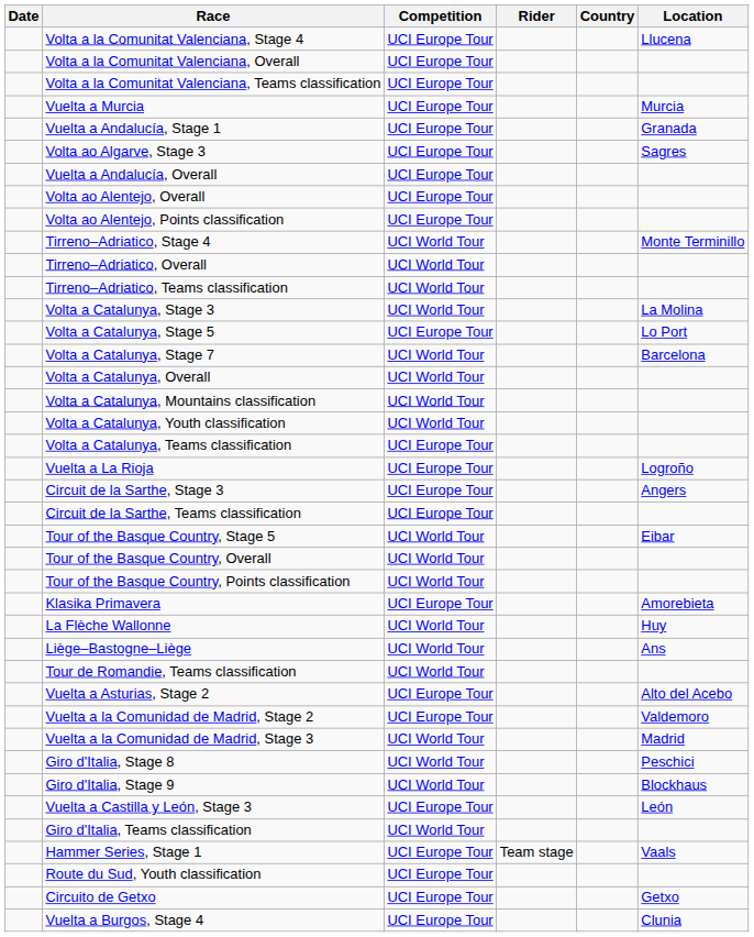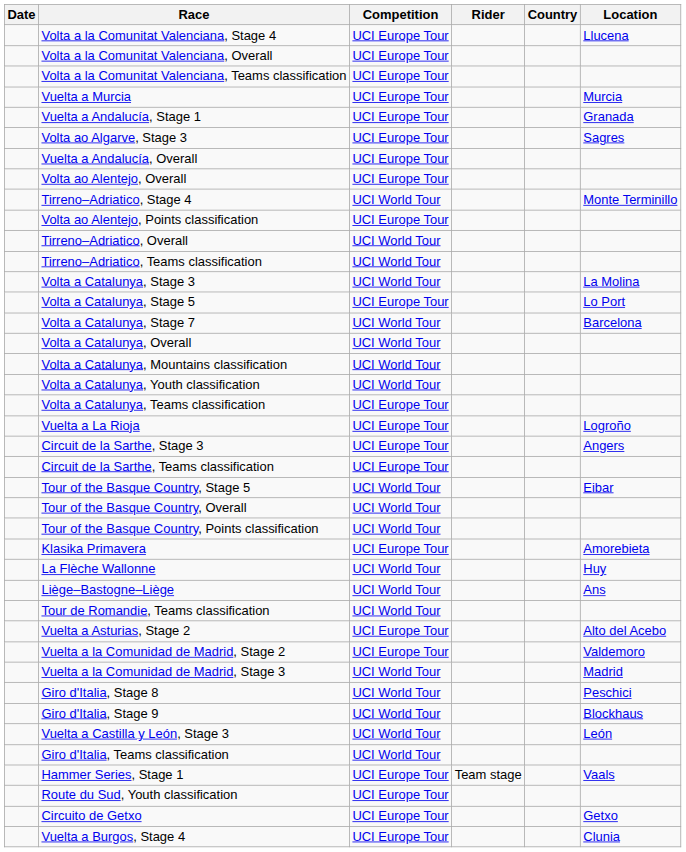 <table class="wikitable sortable">
 <tr>
 <th>Date</th>
 <th>Race</th>
 <th>Competition</th>
 <th>Rider</th>
 <th>Country</th>
 <th>Location</th>
 </tr>
 <tr>
 <td></td>
 <td><a href='#'>Volta a la Comunitat Valenciana</a>, Stage 4</td>
 <td><a href='#'>UCI Europe Tour</a></td>
 <td></td>
 <td></td>
 <td><a href='#'>Llucena</a></td>
 </tr>
 <tr>
 <td></td>
 <td><a href='#'>Volta a la Comunitat Valenciana</a>, Overall</td>
 <td><a href='#'>UCI Europe Tour</a></td>
 <td></td>
 <td></td>
 <td></td>
 </tr>
 <tr>
 <td></td>
 <td><a href='#'>Volta a la Comunitat Valenciana</a>, Teams classification</td>
 <td><a href='#'>UCI Europe Tour</a></td>
 <td align="center"></td>
 <td></td>
 <td></td>
 </tr>
 <tr>
 <td></td>
 <td><a href='#'>Vuelta a Murcia</a></td>
 <td><a href='#'>UCI Europe Tour</a></td>
 <td></td>
 <td></td>
 <td><a href='#'>Murcia</a></td>
 </tr>
 <tr>
 <td></td>
 <td><a href='#'>Vuelta a Andalucía</a>, Stage 1</td>
 <td><a href='#'>UCI Europe Tour</a></td>
 <td></td>
 <td></td>
 <td><a href='#'>Granada</a></td>
 </tr>
 <tr>
 <td></td>
 <td><a href='#'>Volta ao Algarve</a>, Stage 3</td>
 <td><a href='#'>UCI Europe Tour</a></td>
 <td></td>
 <td></td>
 <td><a href='#'>Sagres</a></td>
 </tr>
 <tr>
 <td></td>
 <td><a href='#'>Vuelta a Andalucía</a>, Overall</td>
 <td><a href='#'>UCI Europe Tour</a></td>
 <td></td>
 <td></td>
 <td></td>
 </tr>
 <tr>
 <td></td>
 <td><a href='#'>Volta ao Alentejo</a>, Overall</td>
 <td><a href='#'>UCI Europe Tour</a></td>
 <td></td>
 <td></td>
 <td></td>
 </tr>
 <tr>
 <td></td>
+<td><a href='#'>Tirreno–Adriatico</a>, Stage 4</td>
+<td><a href='#'>UCI World Tour</a></td>
+<td></td>
+<td></td>
+<td><a href='#'>Monte Terminillo</a></td>
+</tr>
+<tr>
+<td></td>
 <td><a href='#'>Volta ao Alentejo</a>, Points classification</td>
 <td><a href='#'>UCI Europe Tour</a></td>
 <td></td>
 <td></td>
 <td></td>
-</tr>
-<tr>
-<td></td>
-<td><a href='#'>Tirreno–Adriatico</a>, Stage 4</td>
-<td><a href='#'>UCI World Tour</a></td>
-<td></td>
-<td></td>
-<td><a href='#'>Monte Terminillo</a></td>
 </tr>
 <tr>
 <td></td>
 <td><a href='#'>Tirreno–Adriatico</a>, Overall</td>
 <td><a href='#'>UCI World Tour</a></td>
 <td></td>
 <td></td>
 <td></td>
 </tr>
 <tr>
 <td></td>
 <td><a href='#'>Tirreno–Adriatico</a>, Teams classification</td>
 <td><a href='#'>UCI World Tour</a></td>
 <td align="center"></td>
 <td></td>
 <td></td>
 </tr>
 <tr>
 <td></td>
 <td><a href='#'>Volta a Catalunya</a>, Stage 3</td>
 <td><a href='#'>UCI World Tour</a></td>
 <td></td>
 <td></td>
 <td><a href='#'>La Molina</a></td>
 </tr>
 <tr>
 <td></td>
 <td><a href='#'>Volta a Catalunya</a>, Stage 5</td>
 <td><a href='#'>UCI Europe Tour</a></td>
 <td></td>
 <td></td>
 <td><a href='#'>Lo Port</a></td>
 </tr>
 <tr>
 <td></td>
 <td><a href='#'>Volta a Catalunya</a>, Stage 7</td>
 <td><a href='#'>UCI World Tour</a></td>
 <td></td>
 <td></td>
 <td><a href='#'>Barcelona</a></td>
 </tr>
 <tr>
 <td></td>
 <td><a href='#'>Volta a Catalunya</a>, Overall</td>
 <td><a href='#'>UCI World Tour</a></td>
 <td></td>
 <td></td>
 <td></td>
 </tr>
 <tr>
 <td></td>
 <td><a href='#'>Volta a Catalunya</a>, Mountains classification</td>
 <td><a href='#'>UCI World Tour</a></td>
 <td></td>
 <td></td>
 <td></td>
 </tr>
 <tr>
 <td></td>
 <td><a href='#'>Volta a Catalunya</a>, Youth classification</td>
 <td><a href='#'>UCI World Tour</a></td>
 <td></td>
 <td></td>
 <td></td>
 </tr>
 <tr>
 <td></td>
 <td><a href='#'>Volta a Catalunya</a>, Teams classification</td>
 <td><a href='#'>UCI Europe Tour</a></td>
 <td align="center"></td>
 <td></td>
 <td></td>
 </tr>
 <tr>
 <td></td>
 <td><a href='#'>Vuelta a La Rioja</a></td>
 <td><a href='#'>UCI Europe Tour</a></td>
 <td></td>
 <td></td>
 <td><a href='#'>Logroño</a></td>
 </tr>
 <tr>
 <td></td>
 <td><a href='#'>Circuit de la Sarthe</a>, Stage 3</td>
 <td><a href='#'>UCI Europe Tour</a></td>
 <td></td>
 <td></td>
 <td><a href='#'>Angers</a></td>
 </tr>
 <tr>
 <td></td>
 <td><a href='#'>Circuit de la Sarthe</a>, Teams classification</td>
 <td><a href='#'>UCI Europe Tour</a></td>
 <td align="center"></td>
 <td></td>
 <td></td>
 </tr>
 <tr>
 <td></td>
 <td><a href='#'>Tour of the Basque Country</a>, Stage 5</td>
 <td><a href='#'>UCI World Tour</a></td>
 <td></td>
 <td></td>
 <td><a href='#'>Eibar</a></td>
 </tr>
 <tr>
 <td></td>
 <td><a href='#'>Tour of the Basque Country</a>, Overall</td>
 <td><a href='#'>UCI World Tour</a></td>
 <td></td>
 <td></td>
 <td></td>
 </tr>
 <tr>
 <td></td>
 <td><a href='#'>Tour of the Basque Country</a>, Points classification</td>
 <td><a href='#'>UCI World Tour</a></td>
 <td></td>
 <td></td>
 <td></td>
 </tr>
 <tr>
 <td></td>
 <td><a href='#'>Klasika Primavera</a></td>
 <td><a href='#'>UCI Europe Tour</a></td>
 <td></td>
 <td></td>
 <td><a href='#'>Amorebieta</a></td>
 </tr>
 <tr>
 <td></td>
 <td><a href='#'>La Flèche Wallonne</a></td>
 <td><a href='#'>UCI World Tour</a></td>
 <td></td>
 <td></td>
 <td><a href='#'>Huy</a></td>
 </tr>
 <tr>
 <td></td>
 <td><a href='#'>Liège–Bastogne–Liège</a></td>
 <td><a href='#'>UCI World Tour</a></td>
 <td></td>
 <td></td>
 <td><a href='#'>Ans</a></td>
 </tr>
 <tr>
 <td></td>
 <td><a href='#'>Tour de Romandie</a>, Teams classification</td>
 <td><a href='#'>UCI World Tour</a></td>
 <td align="center"></td>
 <td></td>
 <td></td>
 </tr>
 <tr>
 <td></td>
 <td><a href='#'>Vuelta a Asturias</a>, Stage 2</td>
 <td><a href='#'>UCI Europe Tour</a></td>
 <td></td>
 <td></td>
 <td><a href='#'>Alto del Acebo</a></td>
 </tr>
 <tr>
 <td></td>
 <td><a href='#'>Vuelta a la Comunidad de Madrid</a>, Stage 2</td>
 <td><a href='#'>UCI Europe Tour</a></td>
 <td></td>
 <td></td>
 <td><a href='#'>Valdemoro</a></td>
 </tr>
 <tr>
 <td></td>
 <td><a href='#'>Vuelta a la Comunidad de Madrid</a>, Stage 3</td>
 <td><a href='#'>UCI World Tour</a></td>
 <td></td>
 <td></td>
 <td><a href='#'>Madrid</a></td>
 </tr>
 <tr>
 <td></td>
 <td><a href='#'>Giro d'Italia</a>, Stage 8</td>
 <td><a href='#'>UCI World Tour</a></td>
 <td></td>
 <td></td>
 <td><a href='#'>Peschici</a></td>
 </tr>
 <tr>
 <td></td>
 <td><a href='#'>Giro d'Italia</a>, Stage 9</td>
 <td><a href='#'>UCI World Tour</a></td>
 <td></td>
 <td></td>
 <td><a href='#'>Blockhaus</a></td>
 </tr>
 <tr>
 <td></td>
 <td><a href='#'>Vuelta a Castilla y León</a>, Stage 3</td>
-<td><a href='#'>UCI Europe Tour</a></td>
+<td><a href='#'>UCI World Tour</a></td>
 <td></td>
 <td></td>
 <td><a href='#'>León</a></td>
 </tr>
 <tr>
 <td></td>
 <td><a href='#'>Giro d'Italia</a>, Teams classification</td>
 <td><a href='#'>UCI World Tour</a></td>
 <td align="center"></td>
 <td></td>
 <td></td>
 </tr>
 <tr>
 <td></td>
 <td><a href='#'>Hammer Series</a>, Stage 1</td>
 <td><a href='#'>UCI Europe Tour</a></td>
 <td>Team stage</td>
 <td></td>
 <td><a href='#'>Vaals</a></td>
 </tr>
 <tr>
 <td></td>
 <td><a href='#'>Route du Sud</a>, Youth classification</td>
 <td><a href='#'>UCI Europe Tour</a></td>
 <td></td>
 <td></td>
 <td></td>
 </tr>
 <tr>
 <td></td>
 <td><a href='#'>Circuito de Getxo</a></td>
 <td><a href='#'>UCI Europe Tour</a></td>
 <td></td>
 <td></td>
 <td><a href='#'>Getxo</a></td>
 </tr>
 <tr>
 <td></td>
 <td><a href='#'>Vuelta a Burgos</a>, Stage 4</td>
 <td><a href='#'>UCI Europe Tour</a></td>
 <td></td>
 <td></td>
 <td><a href='#'>Clunia</a></td>
 </tr>
 </table>
